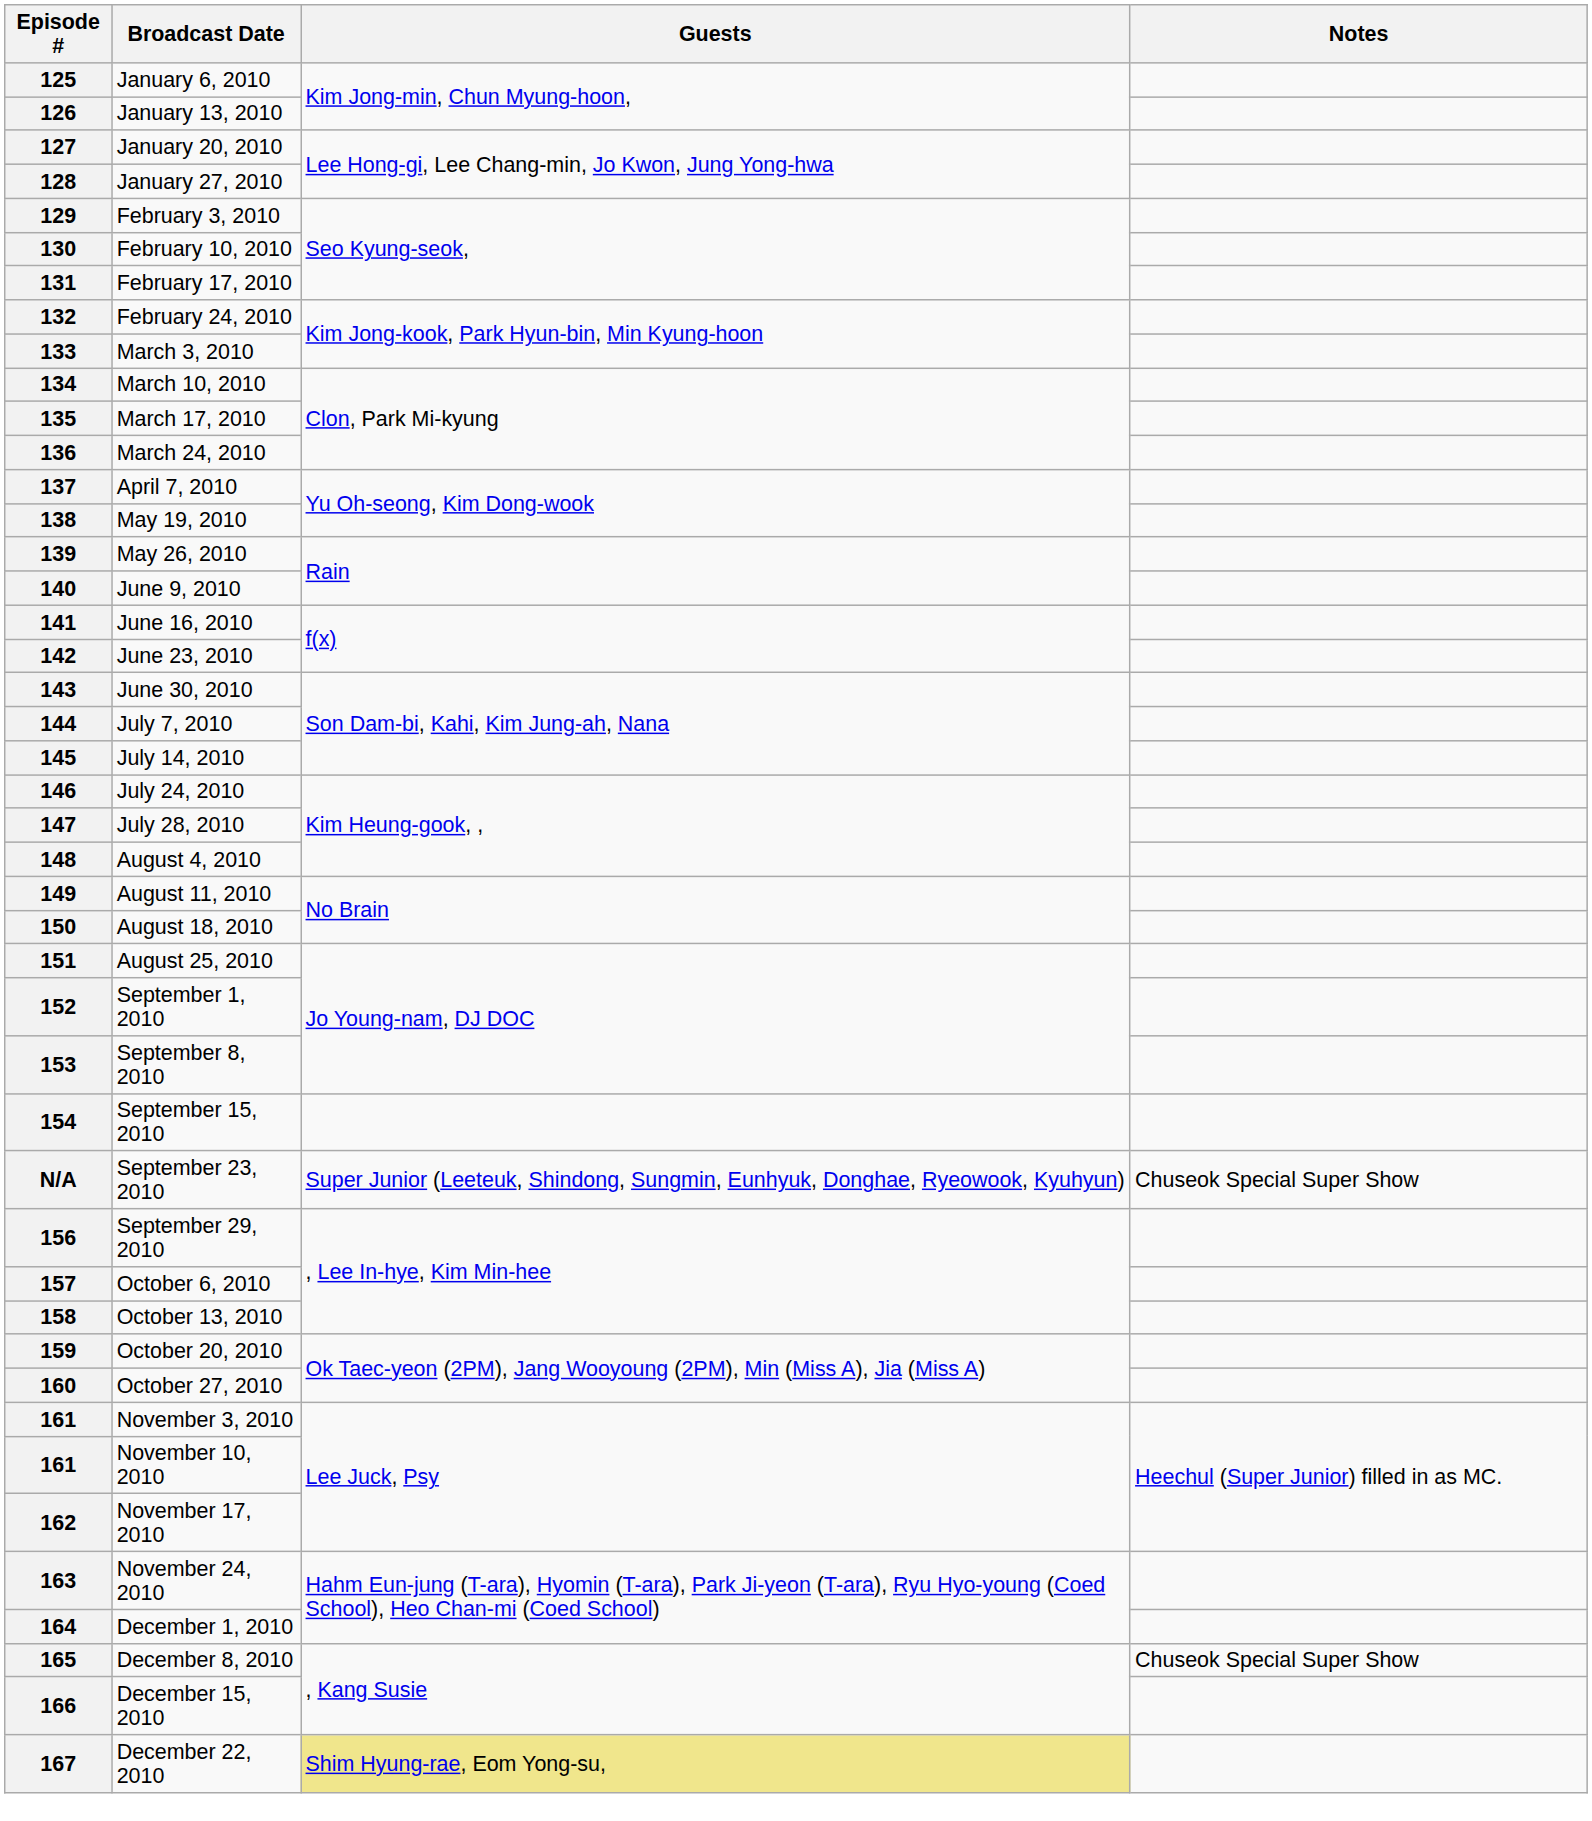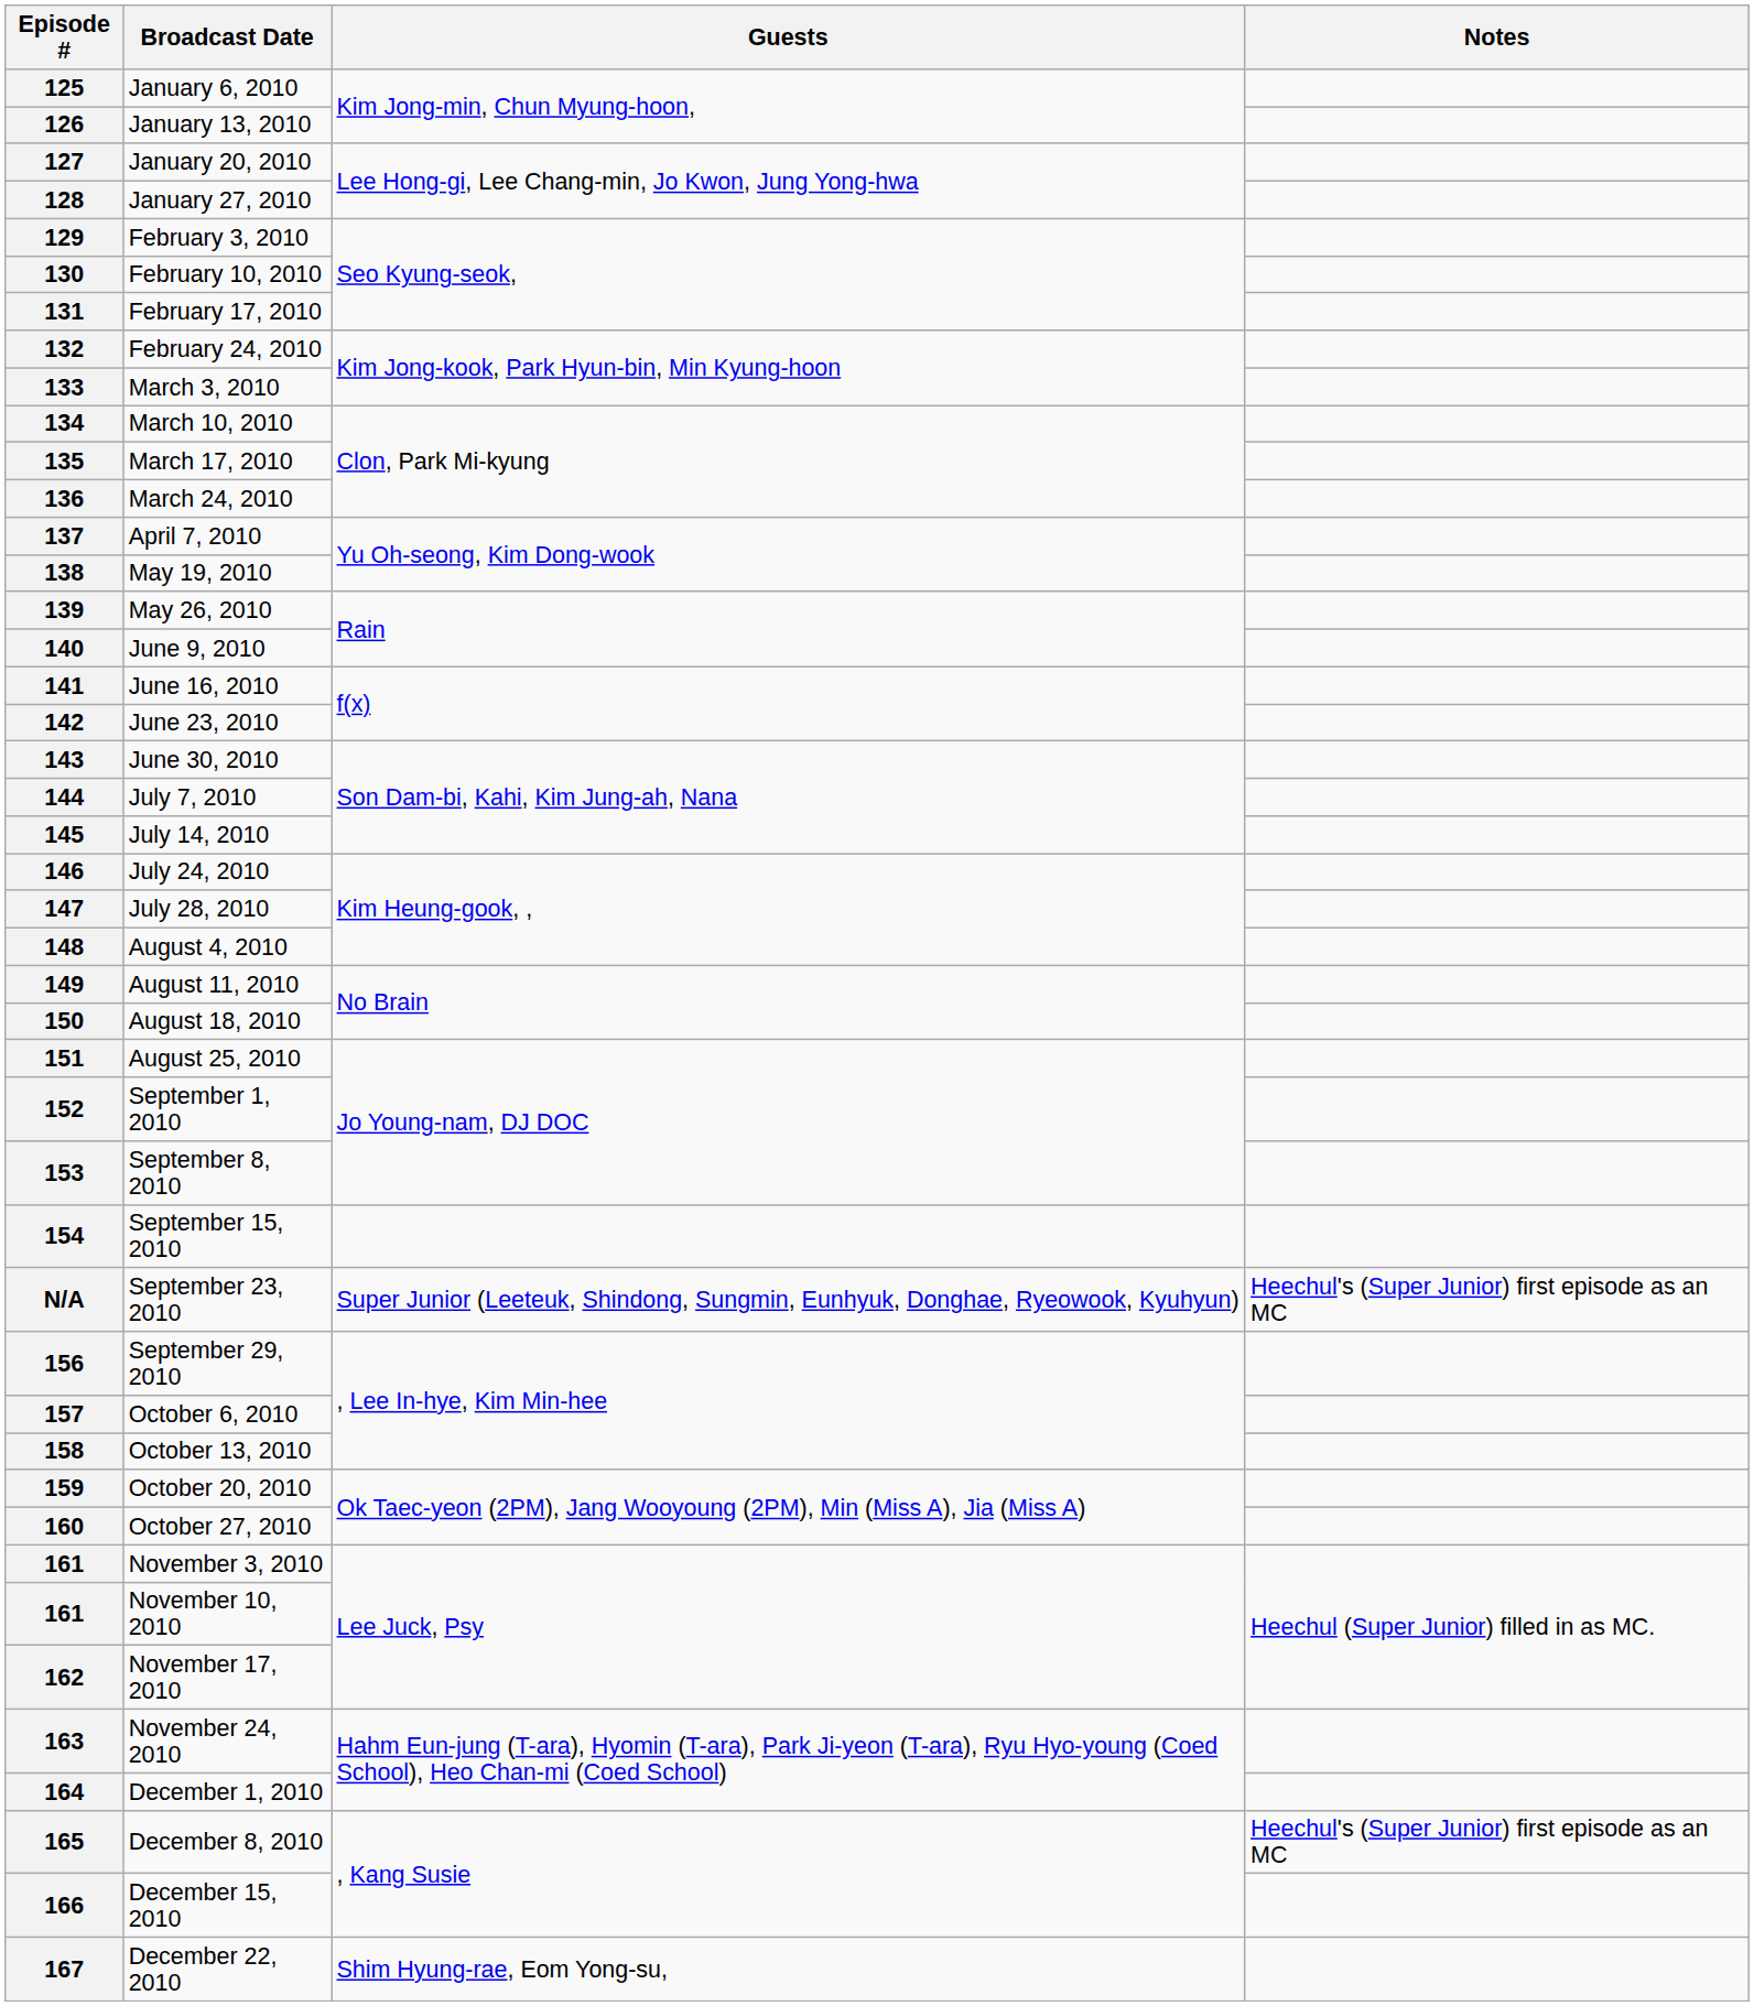 <table class="wikitable" style="font-size: 90%;">
 <tr>
 <th style="width:65px;">Episode #</th>
 <th style="width:120px;">Broadcast Date</th>
 <th style="width:550px;">Guests</th>
 <th style="width:300px;">Notes</th>
 </tr>
 <tr>
 <th>125</th>
 <td>January 6, 2010</td>
 <td rowspan="2"><a href='#'>Kim Jong-min</a>, <a href='#'>Chun Myung-hoon</a>, </td>
 <td></td>
 </tr>
 <tr>
 <th>126</th>
 <td>January 13, 2010</td>
 <td></td>
 </tr>
 <tr>
 <th>127</th>
 <td>January 20, 2010</td>
 <td rowspan="2"><a href='#'>Lee Hong-gi</a>, Lee Chang-min, <a href='#'>Jo Kwon</a>, <a href='#'>Jung Yong-hwa</a></td>
 <td></td>
 </tr>
 <tr>
 <th>128</th>
 <td>January 27, 2010</td>
 <td></td>
 </tr>
 <tr>
 <th>129</th>
 <td>February 3, 2010</td>
 <td rowspan="3"><a href='#'>Seo Kyung-seok</a>, </td>
 <td></td>
 </tr>
 <tr>
 <th>130</th>
 <td>February 10, 2010</td>
 <td></td>
 </tr>
 <tr>
 <th>131</th>
 <td>February 17, 2010</td>
 <td></td>
 </tr>
 <tr>
 <th>132</th>
 <td>February 24, 2010</td>
 <td rowspan="2"><a href='#'>Kim Jong-kook</a>, <a href='#'>Park Hyun-bin</a>, <a href='#'>Min Kyung-hoon</a></td>
 <td></td>
 </tr>
 <tr>
 <th>133</th>
 <td>March 3, 2010</td>
 <td></td>
 </tr>
 <tr>
 <th>134</th>
 <td>March 10, 2010</td>
 <td rowspan="3"><a href='#'>Clon</a>, Park Mi-kyung</td>
 <td></td>
 </tr>
 <tr>
 <th>135</th>
 <td>March 17, 2010</td>
 <td></td>
 </tr>
 <tr>
 <th>136</th>
 <td>March 24, 2010</td>
 <td></td>
 </tr>
 <tr>
 <th>137</th>
 <td>April 7, 2010</td>
 <td rowspan="2"><a href='#'>Yu Oh-seong</a>, <a href='#'>Kim Dong-wook</a></td>
 <td></td>
 </tr>
 <tr>
 <th>138</th>
 <td>May 19, 2010</td>
 <td></td>
 </tr>
 <tr>
 <th>139</th>
 <td>May 26, 2010</td>
 <td rowspan="2"><a href='#'>Rain</a></td>
 <td></td>
 </tr>
 <tr>
 <th>140</th>
 <td>June 9, 2010</td>
 <td></td>
 </tr>
 <tr>
 <th>141</th>
 <td>June 16, 2010</td>
 <td rowspan="2"><a href='#'>f(x)</a></td>
 <td></td>
 </tr>
 <tr>
 <th>142</th>
 <td>June 23, 2010</td>
 <td></td>
 </tr>
 <tr>
 <th>143</th>
 <td>June 30, 2010</td>
 <td rowspan="3"><a href='#'>Son Dam-bi</a>, <a href='#'>Kahi</a>, <a href='#'>Kim Jung-ah</a>, <a href='#'>Nana</a></td>
 <td></td>
 </tr>
 <tr>
 <th>144</th>
 <td>July 7, 2010</td>
 <td></td>
 </tr>
 <tr>
 <th>145</th>
 <td>July 14, 2010</td>
 <td></td>
 </tr>
 <tr>
 <th>146</th>
 <td>July 24, 2010</td>
 <td rowspan="3"><a href='#'>Kim Heung-gook</a>, , </td>
 <td></td>
 </tr>
 <tr>
 <th>147</th>
 <td>July 28, 2010</td>
 <td></td>
 </tr>
 <tr>
 <th>148</th>
 <td>August 4, 2010</td>
 <td></td>
 </tr>
 <tr>
 <th>149</th>
 <td>August 11, 2010</td>
 <td rowspan="2"><a href='#'>No Brain</a></td>
 <td></td>
 </tr>
 <tr>
 <th>150</th>
 <td>August 18, 2010</td>
 <td></td>
 </tr>
 <tr>
 <th>151</th>
 <td>August 25, 2010</td>
 <td rowspan="3"><a href='#'>Jo Young-nam</a>, <a href='#'>DJ DOC</a></td>
 <td></td>
 </tr>
 <tr>
 <th>152</th>
 <td>September 1, 2010</td>
 <td></td>
 </tr>
 <tr>
 <th>153</th>
 <td>September 8, 2010</td>
 <td></td>
 </tr>
 <tr>
 <th>154</th>
 <td>September 15, 2010</td>
 <td></td>
 <td></td>
 </tr>
 <tr>
 <th>N/A</th>
 <td>September 23, 2010</td>
 <td><a href='#'>Super Junior</a> (<a href='#'>Leeteuk</a>, <a href='#'>Shindong</a>, <a href='#'>Sungmin</a>, <a href='#'>Eunhyuk</a>, <a href='#'>Donghae</a>, <a href='#'>Ryeowook</a>, <a href='#'>Kyuhyun</a>)</td>
-<td>Chuseok Special Super Show</td>
+<td><a href='#'>Heechul</a>'s (<a href='#'>Super Junior</a>) first episode as an MC</td>
 </tr>
 <tr>
 <th>156</th>
 <td>September 29, 2010</td>
 <td rowspan="3">, <a href='#'>Lee In-hye</a>, <a href='#'>Kim Min-hee</a></td>
 <td></td>
 </tr>
 <tr>
 <th>157</th>
 <td>October 6, 2010</td>
 <td></td>
 </tr>
 <tr>
 <th>158</th>
 <td>October 13, 2010</td>
 <td></td>
 </tr>
 <tr>
 <th>159</th>
 <td>October 20, 2010</td>
 <td rowspan="2"><a href='#'>Ok Taec-yeon</a> (<a href='#'>2PM</a>), <a href='#'>Jang Wooyoung</a> (<a href='#'>2PM</a>), <a href='#'>Min</a> (<a href='#'>Miss A</a>), <a href='#'>Jia</a> (<a href='#'>Miss A</a>)</td>
 <td></td>
 </tr>
 <tr>
 <th>160</th>
 <td>October 27, 2010</td>
 <td></td>
 </tr>
 <tr>
 <th>161</th>
 <td>November 3, 2010</td>
 <td rowspan="3"><a href='#'>Lee Juck</a>, <a href='#'>Psy</a></td>
 <td rowspan="3"><a href='#'>Heechul</a> (<a href='#'>Super Junior</a>) filled in as MC.</td>
 </tr>
 <tr>
 <th>161</th>
 <td>November 10, 2010</td>
 </tr>
 <tr>
 <th>162</th>
 <td>November 17, 2010</td>
 </tr>
 <tr>
 <th>163</th>
 <td>November 24, 2010</td>
 <td rowspan="2"><a href='#'>Hahm Eun-jung</a> (<a href='#'>T-ara</a>), <a href='#'>Hyomin</a> (<a href='#'>T-ara</a>), <a href='#'>Park Ji-yeon</a> (<a href='#'>T-ara</a>), <a href='#'>Ryu Hyo-young</a> (<a href='#'>Coed School</a>), <a href='#'>Heo Chan-mi</a> (<a href='#'>Coed School</a>)</td>
 <td></td>
 </tr>
 <tr>
 <th>164</th>
 <td>December 1, 2010</td>
 <td></td>
 </tr>
 <tr>
 <th>165</th>
 <td>December 8, 2010</td>
 <td rowspan="2">, <a href='#'>Kang Susie</a></td>
-<td>Chuseok Special Super Show</td>
+<td><a href='#'>Heechul</a>'s (<a href='#'>Super Junior</a>) first episode as an MC</td>
 </tr>
 <tr>
 <th>166</th>
 <td>December 15, 2010</td>
 <td></td>
 </tr>
 <tr>
 <th>167</th>
 <td>December 22, 2010</td>
-<td style="background: khaki;"><a href='#'>Shim Hyung-rae</a>, Eom Yong-su, </td>
+<td><a href='#'>Shim Hyung-rae</a>, Eom Yong-su, </td>
 <td></td>
 </tr>
 </table>
